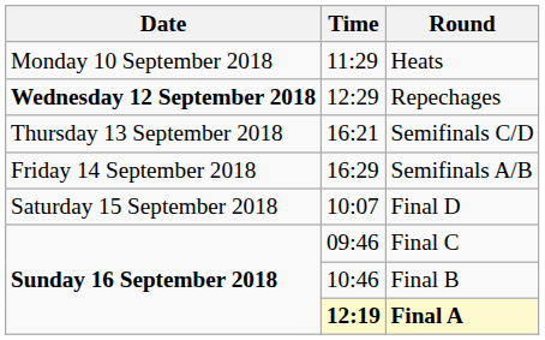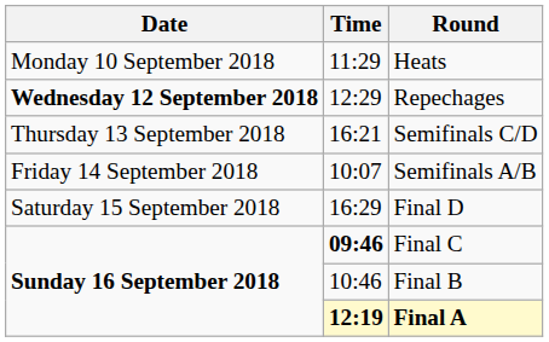 <table class="wikitable">
 <tr>
 <th>Date</th>
 <th>Time</th>
 <th>Round</th>
 </tr>
 <tr>
 <td>Monday 10 September 2018</td>
 <td>11:29</td>
 <td>Heats</td>
 </tr>
 <tr>
 <td><strong>Wednesday 12 September 2018</strong></td>
 <td>12:29</td>
 <td>Repechages</td>
 </tr>
 <tr>
 <td>Thursday 13 September 2018</td>
 <td>16:21</td>
 <td>Semifinals C/D</td>
 </tr>
 <tr>
 <td>Friday 14 September 2018</td>
-<td>16:29</td>
+<td>10:07</td>
 <td>Semifinals A/B</td>
 </tr>
 <tr>
 <td>Saturday 15 September 2018</td>
-<td>10:07</td>
+<td>16:29</td>
 <td>Final D</td>
 </tr>
 <tr>
 <td rowspan=3><strong>Sunday 16 September 2018</strong></td>
-<td>09:46</td>
+<td><strong>09:46</strong></td>
 <td>Final C</td>
 </tr>
 <tr>
 <td>10:46</td>
 <td>Final B</td>
 </tr>
 <tr>
 <td style=background:lemonchiffon><strong>12:19</strong></td>
 <td style=background:lemonchiffon><strong>Final A</strong></td>
 </tr>
 </table>
